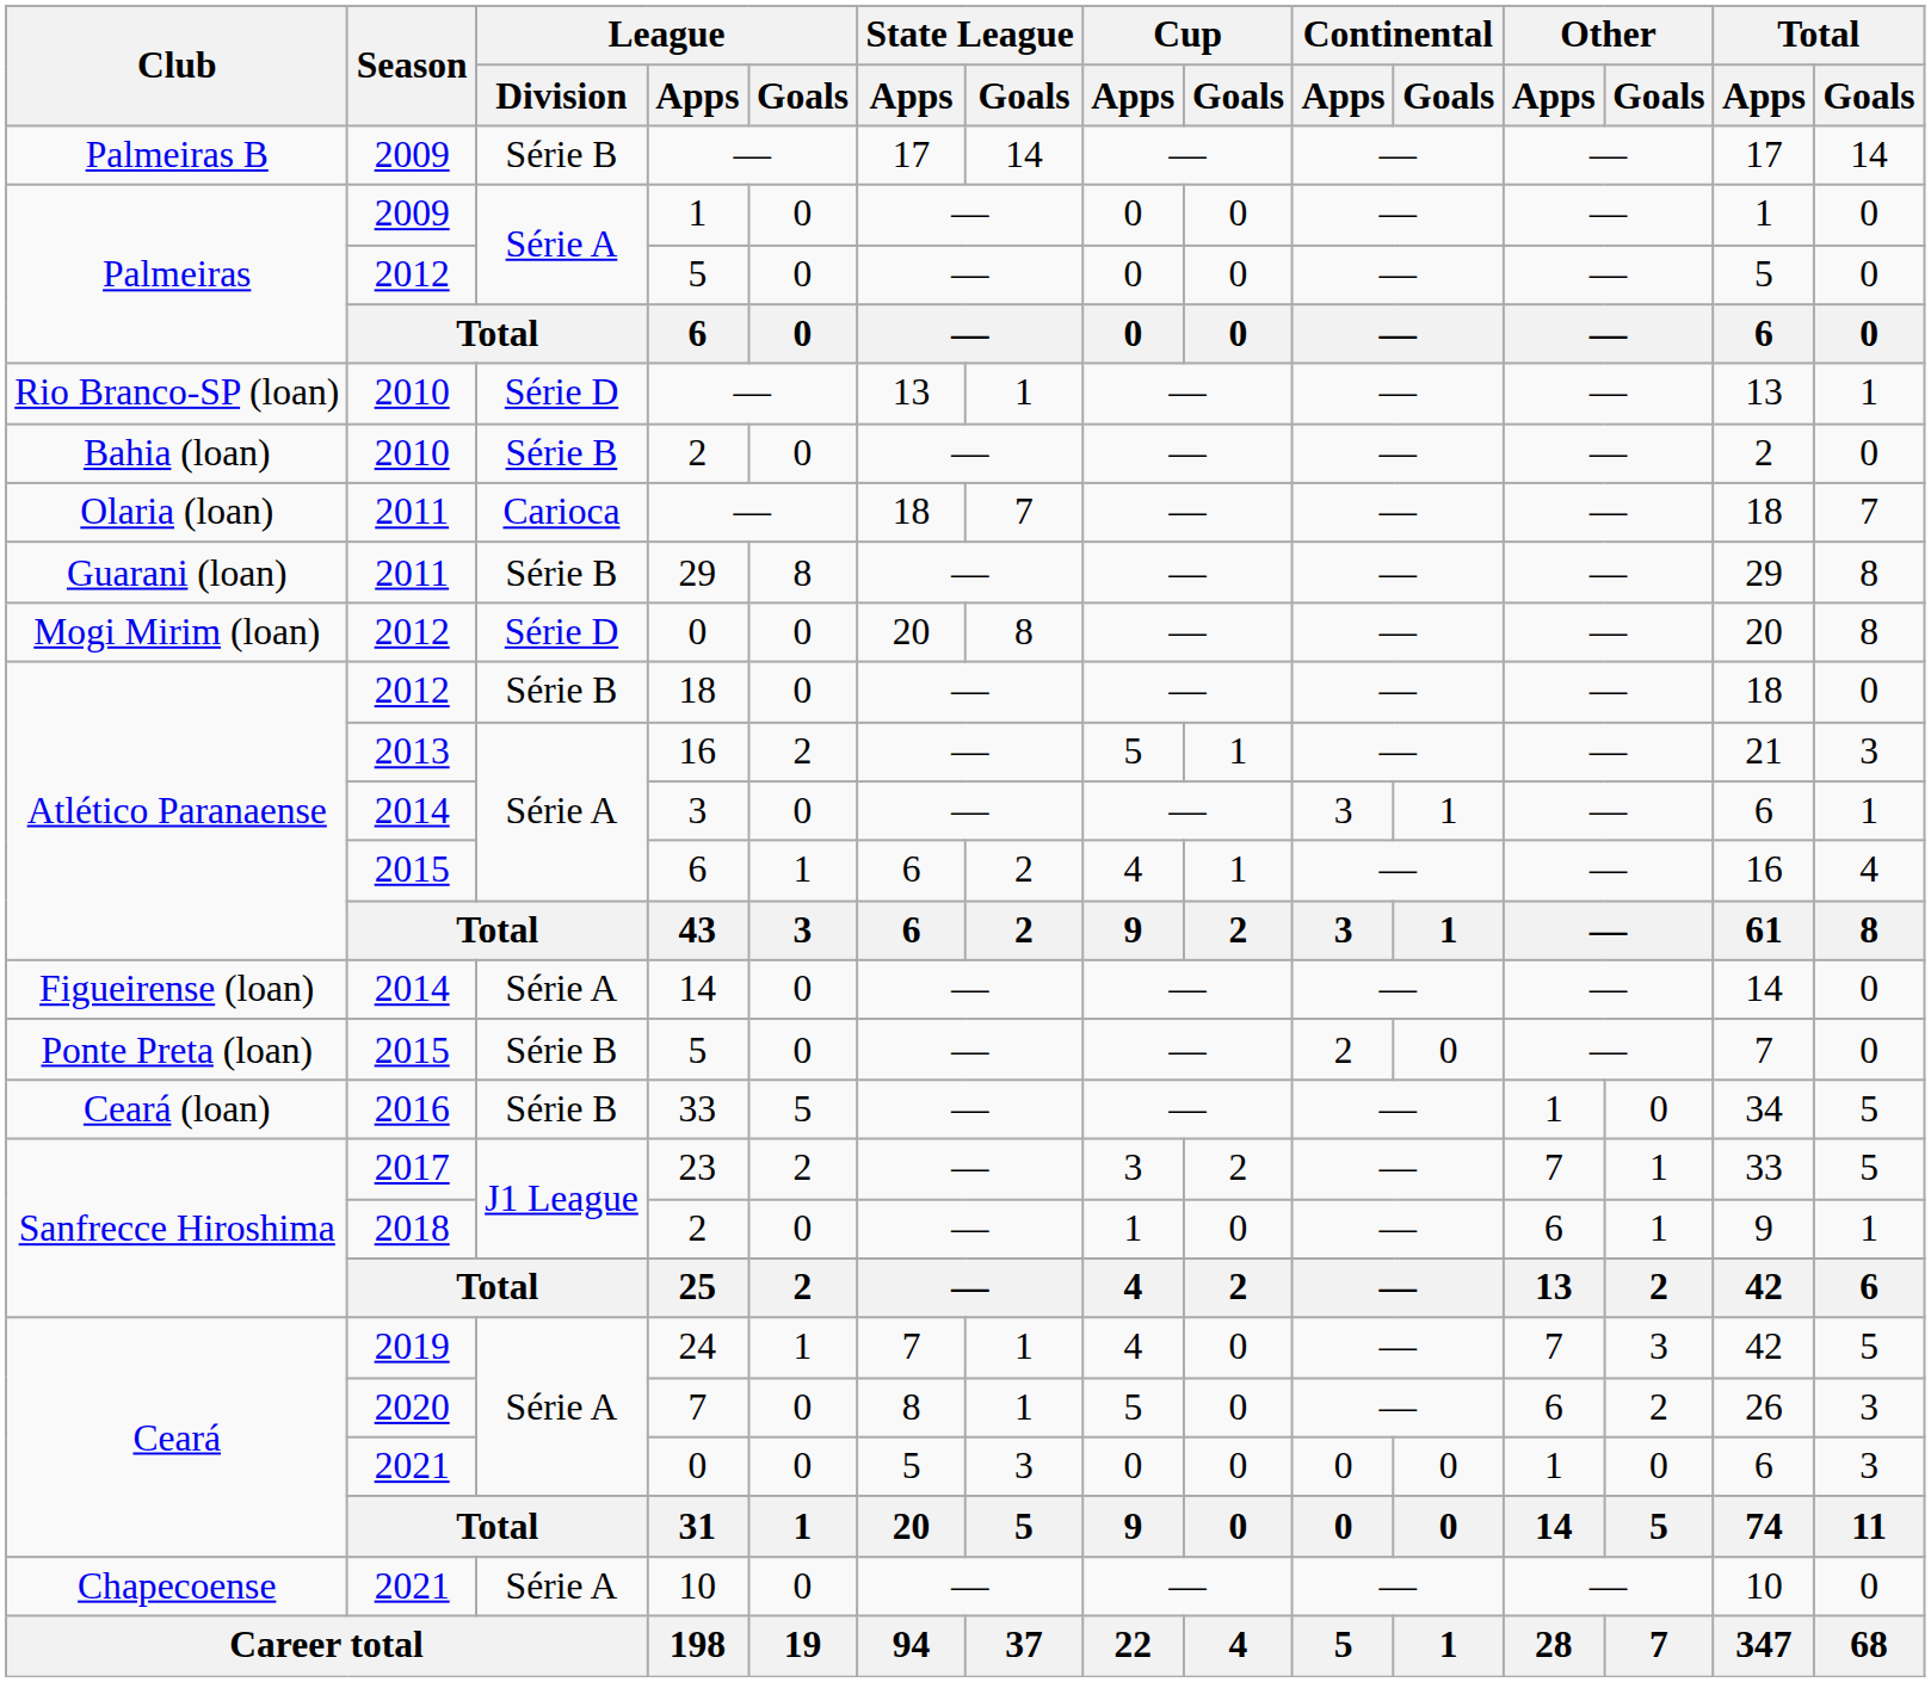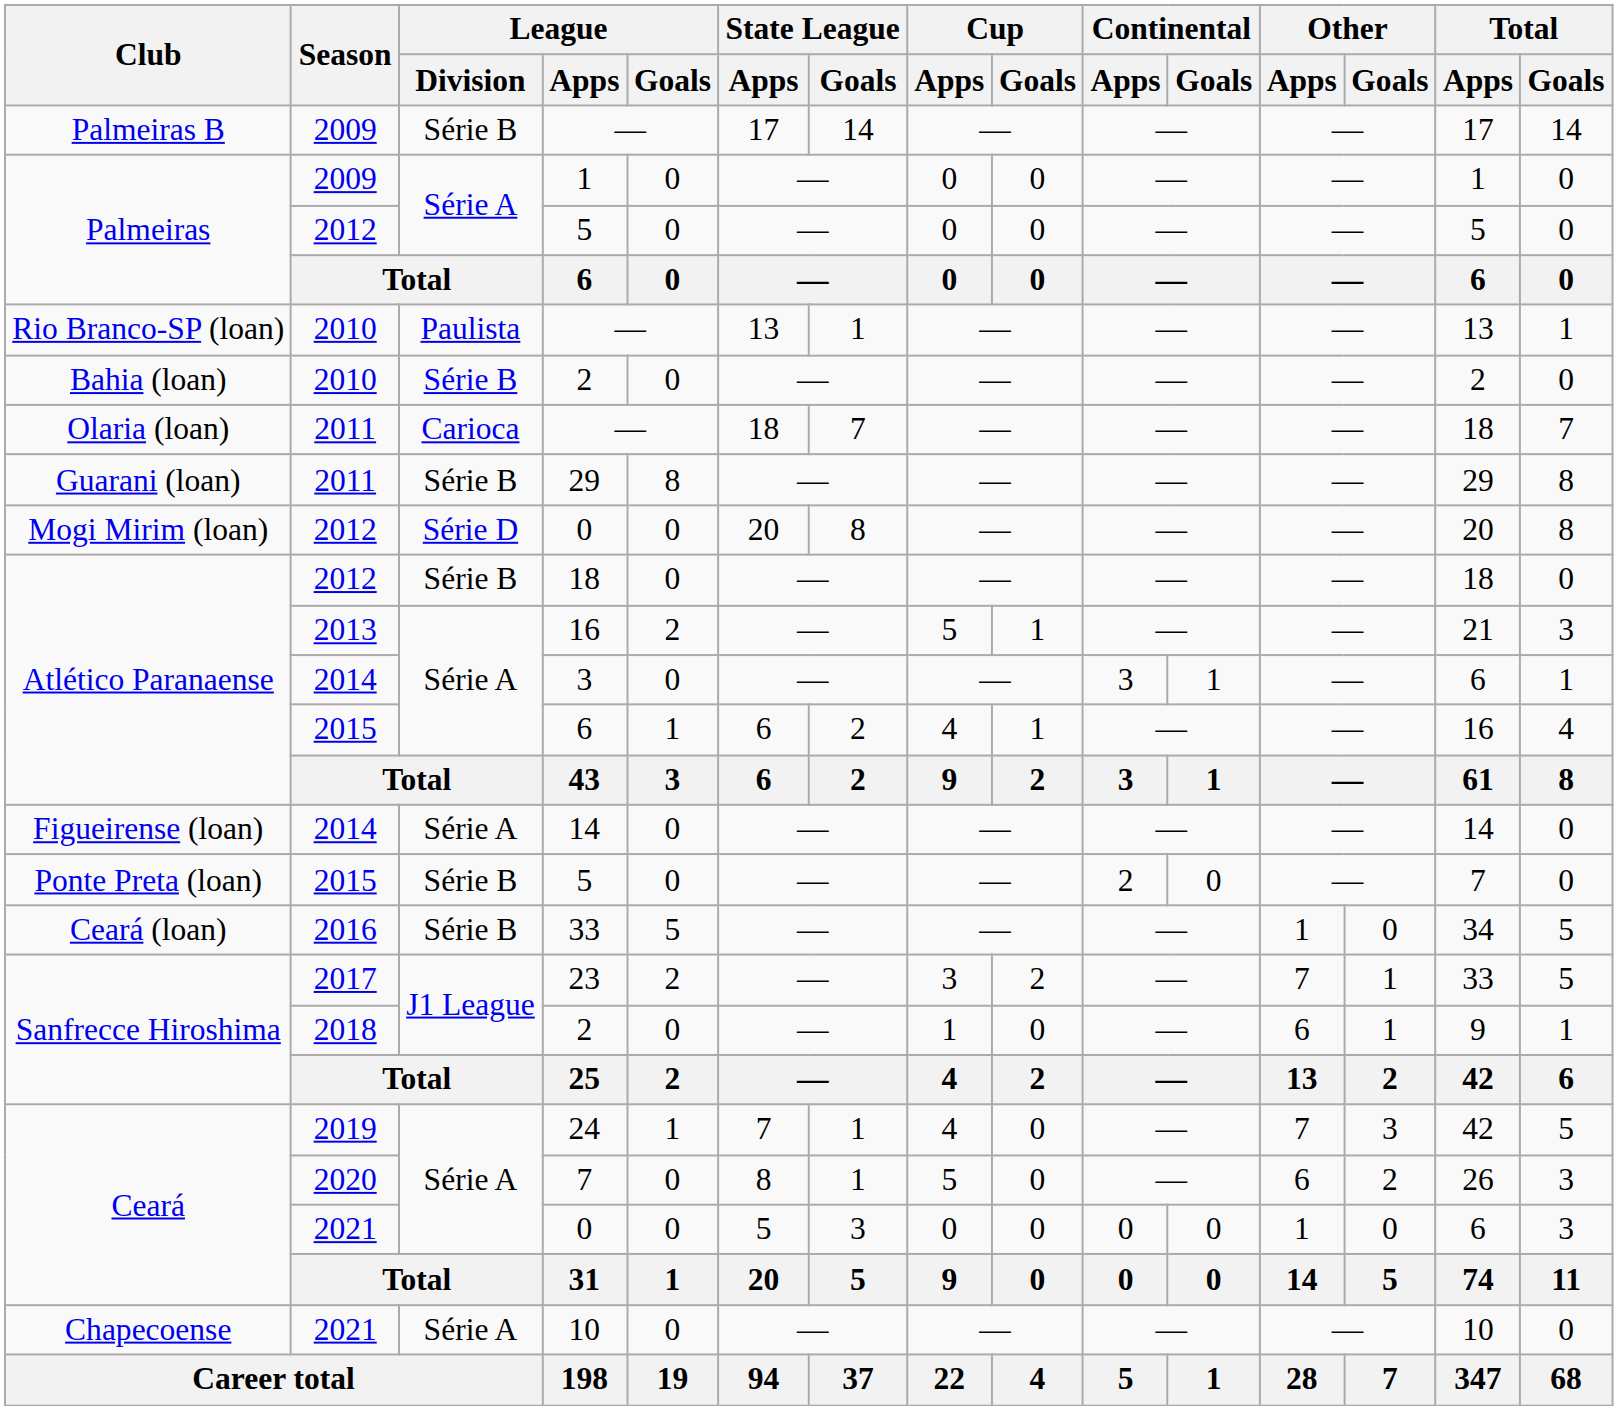 <table class="wikitable" style="text-align: center;">
 <tr>
 <th rowspan="2">Club</th>
 <th rowspan="2">Season</th>
 <th colspan="3">League</th>
 <th colspan="2">State League</th>
 <th colspan="2">Cup</th>
 <th colspan="2">Continental</th>
 <th colspan="2">Other</th>
 <th colspan="2">Total</th>
 </tr>
 <tr>
 <th>Division</th>
 <th>Apps</th>
 <th>Goals</th>
 <th>Apps</th>
 <th>Goals</th>
 <th>Apps</th>
 <th>Goals</th>
 <th>Apps</th>
 <th>Goals</th>
 <th>Apps</th>
 <th>Goals</th>
 <th>Apps</th>
 <th>Goals</th>
 </tr>
 <tr>
 <td valign="center"><a href='#'>Palmeiras B</a></td>
 <td><a href='#'>2009</a></td>
 <td>Série B</td>
 <td colspan="2">—</td>
 <td>17</td>
 <td>14</td>
 <td colspan="2">—</td>
 <td colspan="2">—</td>
 <td colspan="2">—</td>
 <td>17</td>
 <td>14</td>
 </tr>
 <tr>
 <td rowspan="3" valign="center"><a href='#'>Palmeiras</a></td>
 <td><a href='#'>2009</a></td>
 <td rowspan="2"><a href='#'>Série A</a></td>
 <td>1</td>
 <td>0</td>
 <td colspan="2">—</td>
 <td>0</td>
 <td>0</td>
 <td colspan="2">—</td>
 <td colspan="2">—</td>
 <td>1</td>
 <td>0</td>
 </tr>
 <tr>
 <td><a href='#'>2012</a></td>
 <td>5</td>
 <td>0</td>
 <td colspan="2">—</td>
 <td>0</td>
 <td>0</td>
 <td colspan="2">—</td>
 <td colspan="2">—</td>
 <td>5</td>
 <td>0</td>
 </tr>
 <tr>
 <th colspan="2">Total</th>
 <th>6</th>
 <th>0</th>
 <th colspan="2">—</th>
 <th>0</th>
 <th>0</th>
 <th colspan="2">—</th>
 <th colspan="2">—</th>
 <th>6</th>
 <th>0</th>
 </tr>
 <tr>
 <td valign="center"><a href='#'>Rio Branco-SP</a> (loan)</td>
 <td><a href='#'>2010</a></td>
-<td><a href='#'>Série D</a></td>
+<td><a href='#'>Paulista</a></td>
 <td colspan="2">—</td>
 <td>13</td>
 <td>1</td>
 <td colspan="2">—</td>
 <td colspan="2">—</td>
 <td colspan="2">—</td>
 <td>13</td>
 <td>1</td>
 </tr>
 <tr>
 <td valign="center"><a href='#'>Bahia</a> (loan)</td>
 <td><a href='#'>2010</a></td>
 <td><a href='#'>Série B</a></td>
 <td>2</td>
 <td>0</td>
 <td colspan="2">—</td>
 <td colspan="2">—</td>
 <td colspan="2">—</td>
 <td colspan="2">—</td>
 <td>2</td>
 <td>0</td>
 </tr>
 <tr>
 <td valign="center"><a href='#'>Olaria</a> (loan)</td>
 <td><a href='#'>2011</a></td>
 <td><a href='#'>Carioca</a></td>
 <td colspan="2">—</td>
 <td>18</td>
 <td>7</td>
 <td colspan="2">—</td>
 <td colspan="2">—</td>
 <td colspan="2">—</td>
 <td>18</td>
 <td>7</td>
 </tr>
 <tr>
 <td valign="center"><a href='#'>Guarani</a> (loan)</td>
 <td><a href='#'>2011</a></td>
 <td>Série B</td>
 <td>29</td>
 <td>8</td>
 <td colspan="2">—</td>
 <td colspan="2">—</td>
 <td colspan="2">—</td>
 <td colspan="2">—</td>
 <td>29</td>
 <td>8</td>
 </tr>
 <tr>
 <td valign="center"><a href='#'>Mogi Mirim</a> (loan)</td>
 <td><a href='#'>2012</a></td>
 <td><a href='#'>Série D</a></td>
 <td>0</td>
 <td>0</td>
 <td>20</td>
 <td>8</td>
 <td colspan="2">—</td>
 <td colspan="2">—</td>
 <td colspan="2">—</td>
 <td>20</td>
 <td>8</td>
 </tr>
 <tr>
 <td rowspan="5" valign="center"><a href='#'>Atlético Paranaense</a></td>
 <td><a href='#'>2012</a></td>
 <td>Série B</td>
 <td>18</td>
 <td>0</td>
 <td colspan="2">—</td>
 <td colspan="2">—</td>
 <td colspan="2">—</td>
 <td colspan="2">—</td>
 <td>18</td>
 <td>0</td>
 </tr>
 <tr>
 <td><a href='#'>2013</a></td>
 <td rowspan="3">Série A</td>
 <td>16</td>
 <td>2</td>
 <td colspan="2">—</td>
 <td>5</td>
 <td>1</td>
 <td colspan="2">—</td>
 <td colspan="2">—</td>
 <td>21</td>
 <td>3</td>
 </tr>
 <tr>
 <td><a href='#'>2014</a></td>
 <td>3</td>
 <td>0</td>
 <td colspan="2">—</td>
 <td colspan="2">—</td>
 <td>3</td>
 <td>1</td>
 <td colspan="2">—</td>
 <td>6</td>
 <td>1</td>
 </tr>
 <tr>
 <td><a href='#'>2015</a></td>
 <td>6</td>
 <td>1</td>
 <td>6</td>
 <td>2</td>
 <td>4</td>
 <td>1</td>
 <td colspan="2">—</td>
 <td colspan="2">—</td>
 <td>16</td>
 <td>4</td>
 </tr>
 <tr>
 <th colspan="2">Total</th>
 <th>43</th>
 <th>3</th>
 <th>6</th>
 <th>2</th>
 <th>9</th>
 <th>2</th>
 <th>3</th>
 <th>1</th>
 <th colspan="2">—</th>
 <th>61</th>
 <th>8</th>
 </tr>
 <tr>
 <td valign="center"><a href='#'>Figueirense</a> (loan)</td>
 <td><a href='#'>2014</a></td>
 <td>Série A</td>
 <td>14</td>
 <td>0</td>
 <td colspan="2">—</td>
 <td colspan="2">—</td>
 <td colspan="2">—</td>
 <td colspan="2">—</td>
 <td>14</td>
 <td>0</td>
 </tr>
 <tr>
 <td valign="center"><a href='#'>Ponte Preta</a> (loan)</td>
 <td><a href='#'>2015</a></td>
 <td>Série B</td>
 <td>5</td>
 <td>0</td>
 <td colspan="2">—</td>
 <td colspan="2">—</td>
 <td>2</td>
 <td>0</td>
 <td colspan="2">—</td>
 <td>7</td>
 <td>0</td>
 </tr>
 <tr>
 <td valign="center"><a href='#'>Ceará</a> (loan)</td>
 <td><a href='#'>2016</a></td>
 <td>Série B</td>
 <td>33</td>
 <td>5</td>
 <td colspan="2">—</td>
 <td colspan="2">—</td>
 <td colspan="2">—</td>
 <td>1</td>
 <td>0</td>
 <td>34</td>
 <td>5</td>
 </tr>
 <tr>
 <td rowspan="3" valign="center"><a href='#'>Sanfrecce Hiroshima</a></td>
 <td><a href='#'>2017</a></td>
 <td rowspan="2"><a href='#'>J1 League</a></td>
 <td>23</td>
 <td>2</td>
 <td colspan="2">—</td>
 <td>3</td>
 <td>2</td>
 <td colspan="2">—</td>
 <td>7</td>
 <td>1</td>
 <td>33</td>
 <td>5</td>
 </tr>
 <tr>
 <td><a href='#'>2018</a></td>
 <td>2</td>
 <td>0</td>
 <td colspan="2">—</td>
 <td>1</td>
 <td>0</td>
 <td colspan="2">—</td>
 <td>6</td>
 <td>1</td>
 <td>9</td>
 <td>1</td>
 </tr>
 <tr>
 <th colspan="2">Total</th>
 <th>25</th>
 <th>2</th>
 <th colspan="2">—</th>
 <th>4</th>
 <th>2</th>
 <th colspan="2">—</th>
 <th>13</th>
 <th>2</th>
 <th>42</th>
 <th>6</th>
 </tr>
 <tr>
 <td rowspan="4" valign="center"><a href='#'>Ceará</a></td>
 <td><a href='#'>2019</a></td>
 <td rowspan="3">Série A</td>
 <td>24</td>
 <td>1</td>
 <td>7</td>
 <td>1</td>
 <td>4</td>
 <td>0</td>
 <td colspan="2">—</td>
 <td>7</td>
 <td>3</td>
 <td>42</td>
 <td>5</td>
 </tr>
 <tr>
 <td><a href='#'>2020</a></td>
 <td>7</td>
 <td>0</td>
 <td>8</td>
 <td>1</td>
 <td>5</td>
 <td>0</td>
 <td colspan="2">—</td>
 <td>6</td>
 <td>2</td>
 <td>26</td>
 <td>3</td>
 </tr>
 <tr>
 <td><a href='#'>2021</a></td>
 <td>0</td>
 <td>0</td>
 <td>5</td>
 <td>3</td>
 <td>0</td>
 <td>0</td>
 <td>0</td>
 <td>0</td>
 <td>1</td>
 <td>0</td>
 <td>6</td>
 <td>3</td>
 </tr>
 <tr>
 <th colspan="2">Total</th>
 <th>31</th>
 <th>1</th>
 <th>20</th>
 <th>5</th>
 <th>9</th>
 <th>0</th>
 <th>0</th>
 <th>0</th>
 <th>14</th>
 <th>5</th>
 <th>74</th>
 <th>11</th>
 </tr>
 <tr>
 <td valign="center"><a href='#'>Chapecoense</a></td>
 <td><a href='#'>2021</a></td>
 <td>Série A</td>
 <td>10</td>
 <td>0</td>
 <td colspan="2">—</td>
 <td colspan="2">—</td>
 <td colspan="2">—</td>
 <td colspan="2">—</td>
 <td>10</td>
 <td>0</td>
 </tr>
 <tr>
 <th colspan="3"><strong>Career total</strong></th>
 <th>198</th>
 <th>19</th>
 <th>94</th>
 <th>37</th>
 <th>22</th>
 <th>4</th>
 <th>5</th>
 <th>1</th>
 <th>28</th>
 <th>7</th>
 <th>347</th>
 <th>68</th>
 </tr>
 </table>
